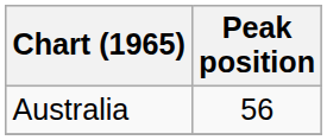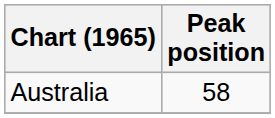 <table class="wikitable">
 <tr>
 <th>Chart (1965)</th>
 <th>Peak<br>position</th>
 </tr>
 <tr>
 <td>Australia</td>
-<td style="text-align:center;">56</td>
+<td style="text-align:center;">58</td>
 </tr>
 <tr>
 </tr>
 </table>
